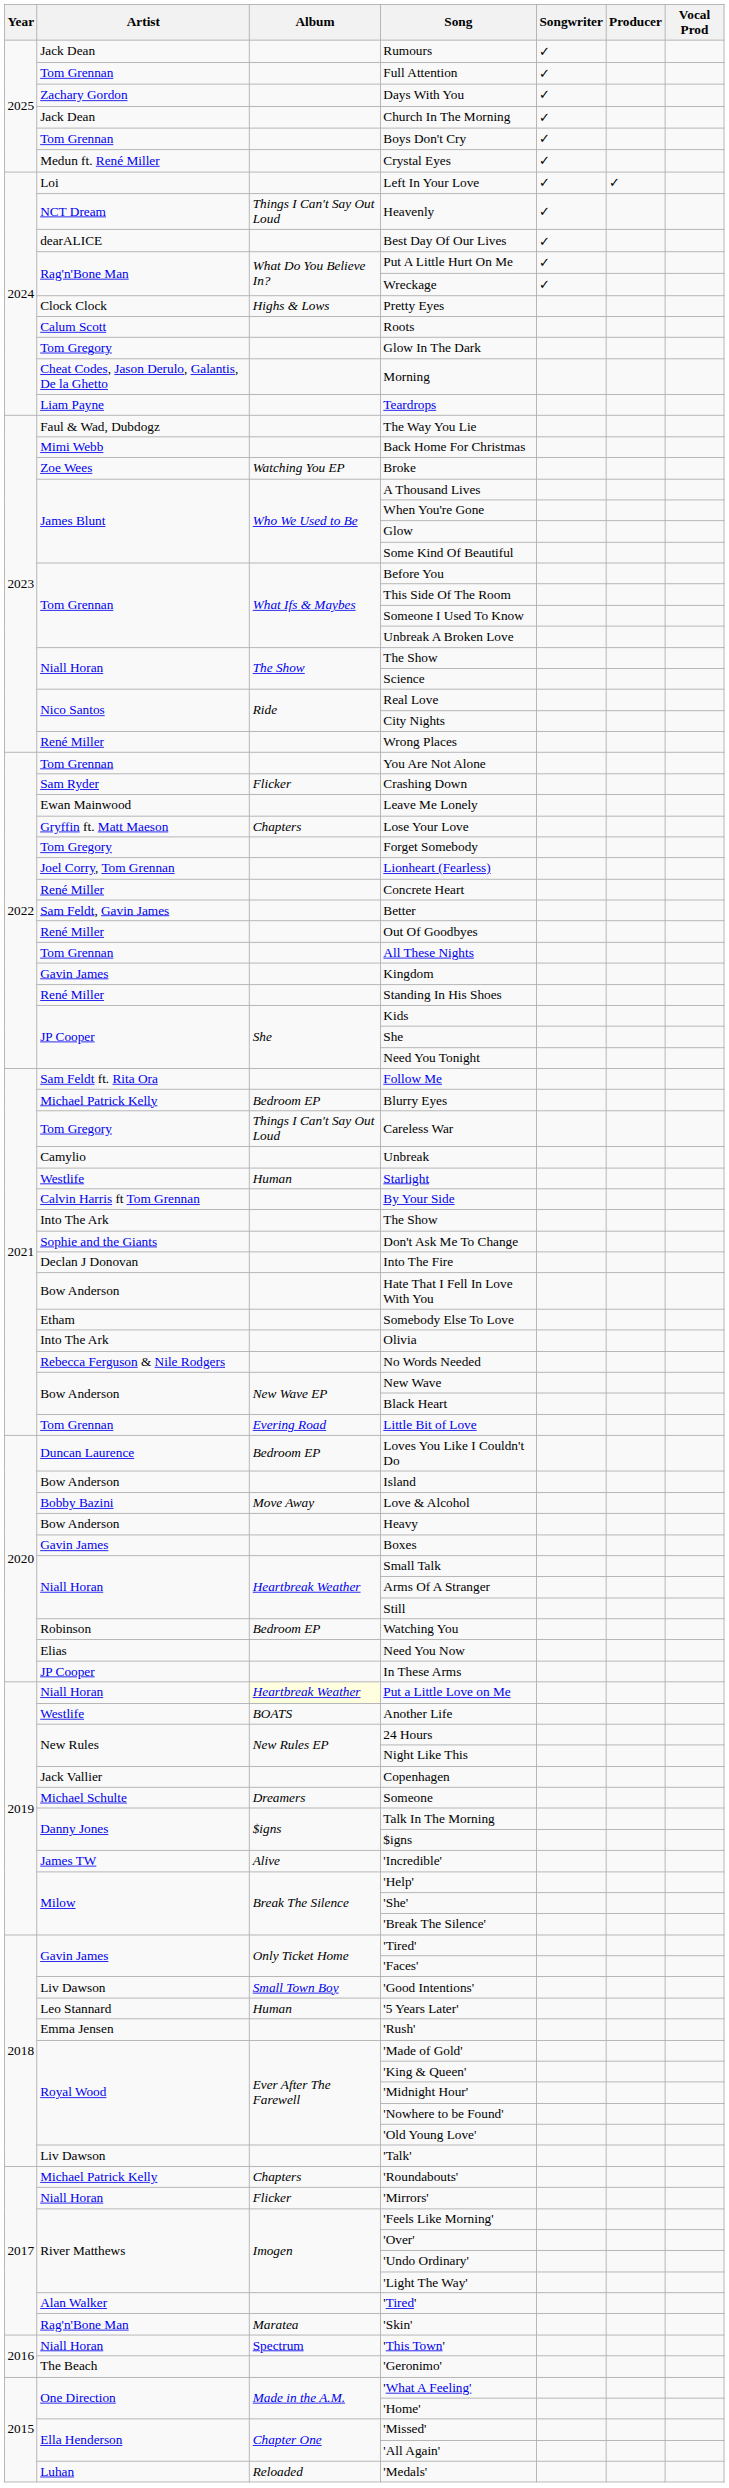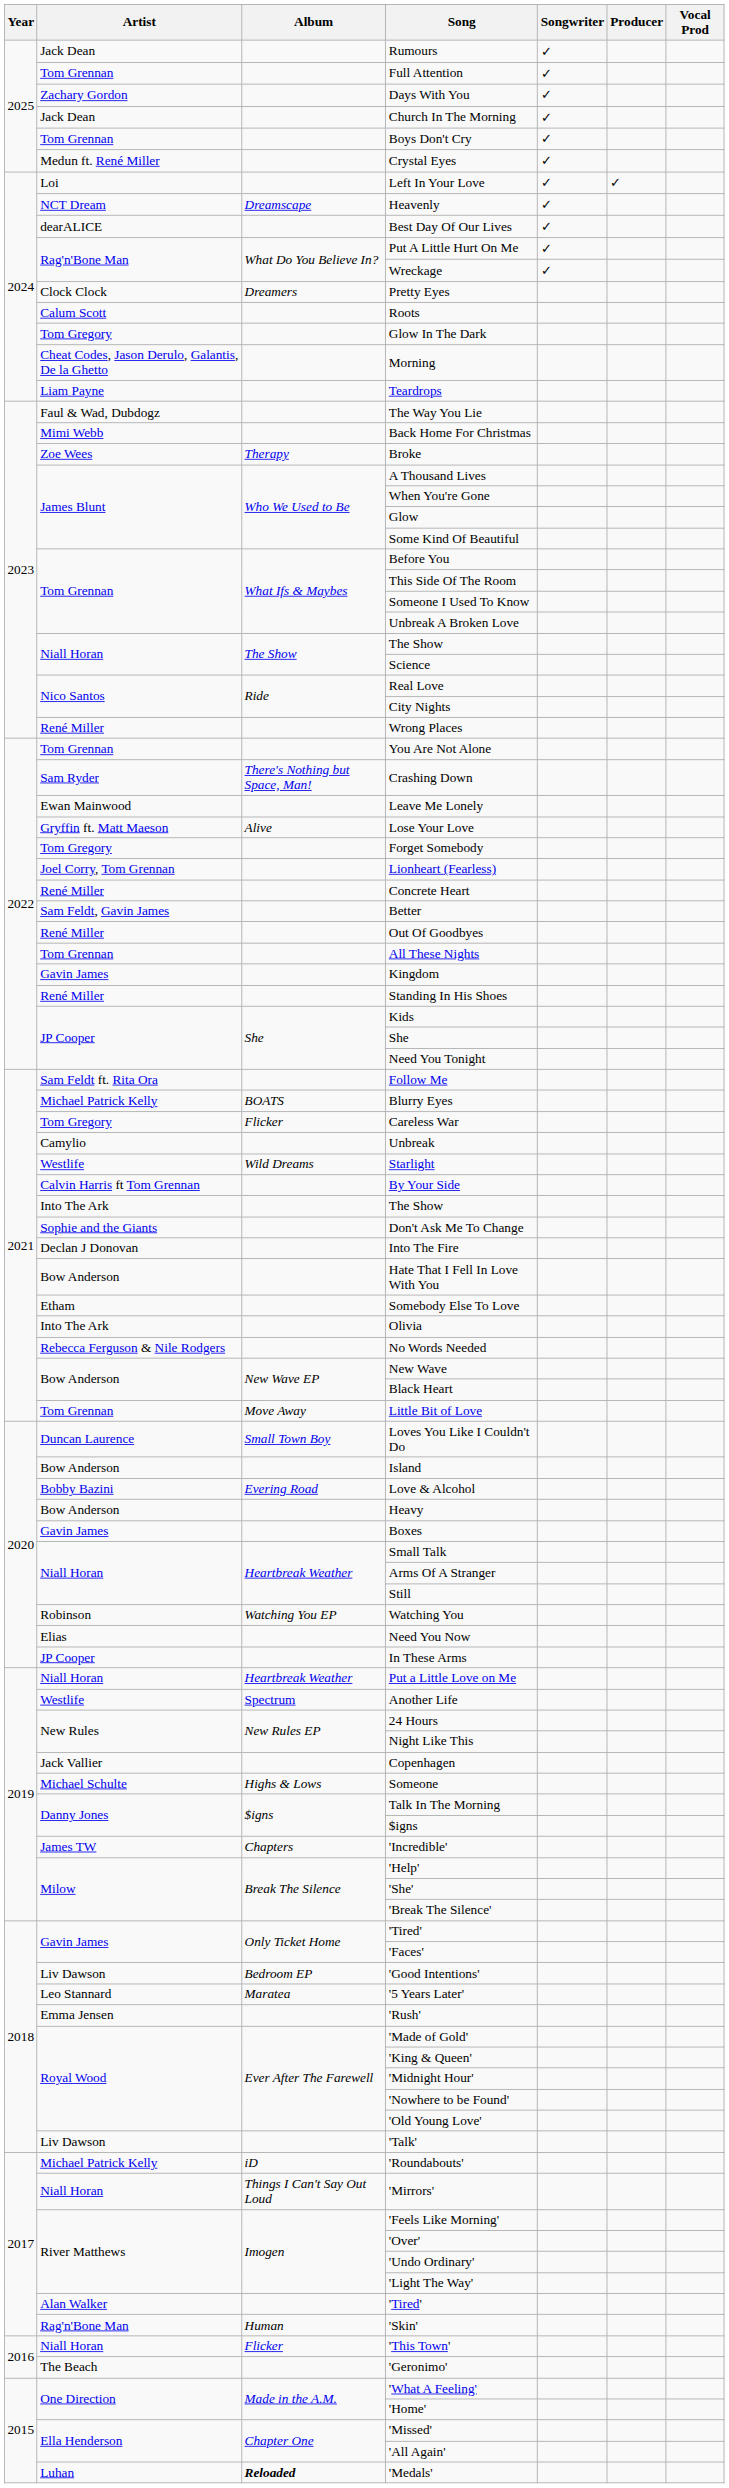 <table class="wikitable">
 <tr>
 <th>Year</th>
 <th>Artist</th>
 <th>Album</th>
 <th>Song</th>
 <th>Songwriter</th>
 <th>Producer</th>
 <th>Vocal Prod</th>
 </tr>
 <tr>
 <td rowspan="6">2025</td>
 <td>Jack Dean</td>
 <td></td>
 <td>Rumours</td>
 <td>✓</td>
 <td></td>
 <td></td>
 </tr>
 <tr>
 <td><a href='#'>Tom Grennan</a></td>
 <td></td>
 <td>Full Attention</td>
 <td>✓</td>
 <td></td>
 <td></td>
 </tr>
 <tr>
 <td><a href='#'>Zachary Gordon</a></td>
 <td></td>
 <td>Days With You</td>
 <td>✓</td>
 <td></td>
 <td></td>
 </tr>
 <tr>
 <td>Jack Dean</td>
 <td></td>
 <td>Church In The Morning</td>
 <td>✓</td>
 <td></td>
 <td></td>
 </tr>
 <tr>
 <td><a href='#'>Tom Grennan</a></td>
 <td></td>
 <td>Boys Don't Cry</td>
 <td>✓</td>
 <td></td>
 <td></td>
 </tr>
 <tr>
 <td>Medun ft. <a href='#'>René Miller</a></td>
 <td></td>
 <td>Crystal Eyes</td>
 <td>✓</td>
 <td></td>
 <td></td>
 </tr>
 <tr>
 <td rowspan="10">2024</td>
 <td>Loi</td>
 <td></td>
 <td>Left In Your Love</td>
 <td>✓</td>
 <td>✓</td>
 <td></td>
 </tr>
 <tr>
 <td><a href='#'>NCT Dream</a></td>
-<td><em>Things I Can't Say Out Loud</em></td>
+<td><a href='#'><em>Dreamscape</em></a></td>
 <td>Heavenly</td>
 <td>✓</td>
 <td></td>
 <td></td>
 </tr>
 <tr>
 <td>dearALICE</td>
 <td></td>
 <td>Best Day Of Our Lives</td>
 <td>✓</td>
 <td></td>
 <td></td>
 </tr>
 <tr>
 <td rowspan="2"><a href='#'>Rag'n'Bone Man</a></td>
 <td rowspan="2"><em>What Do You Believe In?</em></td>
 <td>Put A Little Hurt On Me</td>
 <td>✓</td>
 <td></td>
 <td></td>
 </tr>
 <tr>
 <td>Wreckage</td>
 <td>✓</td>
 <td></td>
 <td></td>
 </tr>
 <tr>
 <td>Clock Clock</td>
-<td><em>Highs & Lows</em></td>
+<td><em>Dreamers</em></td>
 <td>Pretty Eyes</td>
 <td></td>
 <td></td>
 <td></td>
 </tr>
 <tr>
 <td><a href='#'>Calum Scott</a></td>
 <td></td>
 <td>Roots</td>
 <td></td>
 <td></td>
 <td></td>
 </tr>
 <tr>
 <td><a href='#'>Tom Gregory</a></td>
 <td></td>
 <td>Glow In The Dark</td>
 <td></td>
 <td></td>
 <td></td>
 </tr>
 <tr>
 <td><a href='#'>Cheat Codes</a>, <a href='#'>Jason Derulo</a>, <a href='#'>Galantis</a>, <a href='#'>De la Ghetto</a></td>
 <td></td>
 <td>Morning</td>
 <td></td>
 <td></td>
 <td></td>
 </tr>
 <tr>
 <td><a href='#'>Liam Payne</a></td>
 <td></td>
 <td><a href='#'>Teardrops</a></td>
 <td></td>
 <td></td>
 <td></td>
 </tr>
 <tr>
 <td rowspan="16">2023</td>
 <td>Faul & Wad, Dubdogz</td>
 <td></td>
 <td>The Way You Lie</td>
 <td></td>
 <td></td>
 <td></td>
 </tr>
 <tr>
 <td><a href='#'>Mimi Webb</a></td>
 <td></td>
 <td>Back Home For Christmas</td>
 <td></td>
 <td></td>
 <td></td>
 </tr>
 <tr>
 <td><a href='#'>Zoe Wees</a></td>
-<td><em>Watching You EP</em></td>
+<td><a href='#'><em>Therapy</em></a></td>
 <td>Broke</td>
 <td></td>
 <td></td>
 <td></td>
 </tr>
 <tr>
 <td rowspan="4"><a href='#'>James Blunt</a></td>
 <td rowspan="4"><em><a href='#'>Who We Used to Be</a></em></td>
 <td>A Thousand Lives</td>
 <td></td>
 <td></td>
 <td></td>
 </tr>
 <tr>
 <td>When You're Gone</td>
 <td></td>
 <td></td>
 <td></td>
 </tr>
 <tr>
 <td>Glow</td>
 <td></td>
 <td></td>
 <td></td>
 </tr>
 <tr>
 <td>Some Kind Of Beautiful</td>
 <td></td>
 <td></td>
 <td></td>
 </tr>
 <tr>
 <td rowspan="4"><a href='#'>Tom Grennan</a></td>
 <td rowspan="4"><em><a href='#'>What Ifs & Maybes</a></em></td>
 <td>Before You</td>
 <td></td>
 <td></td>
 <td></td>
 </tr>
 <tr>
 <td>This Side Of The Room</td>
 <td></td>
 <td></td>
 <td></td>
 </tr>
 <tr>
 <td>Someone I Used To Know</td>
 <td></td>
 <td></td>
 <td></td>
 </tr>
 <tr>
 <td>Unbreak A Broken Love</td>
 <td></td>
 <td></td>
 <td></td>
 </tr>
 <tr>
 <td rowspan="2"><a href='#'>Niall Horan</a></td>
 <td rowspan="2"><a href='#'><em>The Show</em></a></td>
 <td>The Show</td>
 <td></td>
 <td></td>
 <td></td>
 </tr>
 <tr>
 <td>Science</td>
 <td></td>
 <td></td>
 <td></td>
 </tr>
 <tr>
 <td rowspan="2"><a href='#'>Nico Santos</a></td>
 <td rowspan="2"><em>Ride</em></td>
 <td>Real Love</td>
 <td></td>
 <td></td>
 <td></td>
 </tr>
 <tr>
 <td>City Nights</td>
 <td></td>
 <td></td>
 <td></td>
 </tr>
 <tr>
 <td><a href='#'>René Miller</a></td>
 <td></td>
 <td>Wrong Places</td>
 <td></td>
 <td></td>
 <td></td>
 </tr>
 <tr>
 <td rowspan="15">2022</td>
 <td><a href='#'>Tom Grennan</a></td>
 <td></td>
 <td>You Are Not Alone</td>
 <td></td>
 <td></td>
 <td></td>
 </tr>
 <tr>
 <td><a href='#'>Sam Ryder</a></td>
-<td><em>Flicker</em></td>
+<td><em><a href='#'>There's Nothing but Space, Man!</a></em></td>
 <td>Crashing Down</td>
 <td></td>
 <td></td>
 <td></td>
 </tr>
 <tr>
 <td>Ewan Mainwood</td>
 <td></td>
 <td>Leave Me Lonely</td>
 <td></td>
 <td></td>
 <td></td>
 </tr>
 <tr>
 <td><a href='#'>Gryffin</a> ft. <a href='#'>Matt Maeson</a></td>
-<td><em>Chapters</em></td>
+<td><em>Alive</em></td>
 <td>Lose Your Love</td>
 <td></td>
 <td></td>
 <td></td>
 </tr>
 <tr>
 <td><a href='#'>Tom Gregory</a></td>
 <td></td>
 <td>Forget Somebody</td>
 <td></td>
 <td></td>
 <td></td>
 </tr>
 <tr>
 <td><a href='#'>Joel Corry</a>, <a href='#'>Tom Grennan</a></td>
 <td></td>
 <td><a href='#'>Lionheart (Fearless)</a></td>
 <td></td>
 <td></td>
 <td></td>
 </tr>
 <tr>
 <td><a href='#'>René Miller</a></td>
 <td></td>
 <td>Concrete Heart</td>
 <td></td>
 <td></td>
 <td></td>
 </tr>
 <tr>
 <td><a href='#'>Sam Feldt</a>, <a href='#'>Gavin James</a></td>
 <td></td>
 <td>Better</td>
 <td></td>
 <td></td>
 <td></td>
 </tr>
 <tr>
 <td><a href='#'>René Miller</a></td>
 <td></td>
 <td>Out Of Goodbyes</td>
 <td></td>
 <td></td>
 <td></td>
 </tr>
 <tr>
 <td><a href='#'>Tom Grennan</a></td>
 <td></td>
 <td><a href='#'>All These Nights</a></td>
 <td></td>
 <td></td>
 <td></td>
 </tr>
 <tr>
 <td><a href='#'>Gavin James</a></td>
 <td></td>
 <td>Kingdom</td>
 <td></td>
 <td></td>
 <td></td>
 </tr>
 <tr>
 <td><a href='#'>René Miller</a></td>
 <td></td>
 <td>Standing In His Shoes</td>
 <td></td>
 <td></td>
 <td></td>
 </tr>
 <tr>
 <td rowspan="3"><a href='#'>JP Cooper</a></td>
 <td rowspan="3"><em>She</em></td>
 <td>Kids</td>
 <td></td>
 <td></td>
 <td></td>
 </tr>
 <tr>
 <td>She</td>
 <td></td>
 <td></td>
 <td></td>
 </tr>
 <tr>
 <td>Need You Tonight</td>
 <td></td>
 <td></td>
 <td></td>
 </tr>
 <tr>
 <td rowspan="16">2021</td>
 <td><a href='#'>Sam Feldt</a> ft. <a href='#'>Rita Ora</a></td>
 <td></td>
 <td><a href='#'>Follow Me</a></td>
 <td></td>
 <td></td>
 <td></td>
 </tr>
 <tr>
 <td><a href='#'>Michael Patrick Kelly</a></td>
-<td><em>Bedroom EP</em></td>
+<td><em>BOATS</em></td>
 <td>Blurry Eyes</td>
 <td></td>
 <td></td>
 <td></td>
 </tr>
 <tr>
 <td><a href='#'>Tom Gregory</a></td>
-<td><em>Things I Can't Say Out Loud</em></td>
+<td><em>Flicker</em></td>
 <td>Careless War</td>
 <td></td>
 <td></td>
 <td></td>
 </tr>
 <tr>
 <td>Camylio</td>
 <td></td>
 <td>Unbreak</td>
 <td></td>
 <td></td>
 <td></td>
 </tr>
 <tr>
 <td><a href='#'>Westlife</a></td>
-<td><em>Human</em></td>
+<td><em>Wild Dreams</em></td>
 <td><a href='#'>Starlight</a></td>
 <td></td>
 <td></td>
 <td></td>
 </tr>
 <tr>
 <td><a href='#'>Calvin Harris</a> ft <a href='#'>Tom Grennan</a></td>
 <td></td>
 <td><a href='#'>By Your Side</a></td>
 <td></td>
 <td></td>
 <td></td>
 </tr>
 <tr>
 <td>Into The Ark</td>
 <td></td>
 <td>The Show</td>
 <td></td>
 <td></td>
 <td></td>
 </tr>
 <tr>
 <td><a href='#'>Sophie and the Giants</a></td>
 <td></td>
 <td>Don't Ask Me To Change</td>
 <td></td>
 <td></td>
 <td></td>
 </tr>
 <tr>
 <td>Declan J Donovan</td>
 <td></td>
 <td>Into The Fire</td>
 <td></td>
 <td></td>
 <td></td>
 </tr>
 <tr>
 <td>Bow Anderson</td>
 <td></td>
 <td>Hate That I Fell In Love With You</td>
 <td></td>
 <td></td>
 <td></td>
 </tr>
 <tr>
 <td>Etham</td>
 <td></td>
 <td>Somebody Else To Love</td>
 <td></td>
 <td></td>
 <td></td>
 </tr>
 <tr>
 <td>Into The Ark</td>
 <td></td>
 <td>Olivia</td>
 <td></td>
 <td></td>
 <td></td>
 </tr>
 <tr>
 <td><a href='#'>Rebecca Ferguson</a> & <a href='#'>Nile Rodgers</a></td>
 <td></td>
 <td>No Words Needed</td>
 <td></td>
 <td></td>
 <td></td>
 </tr>
 <tr>
 <td rowspan="2">Bow Anderson</td>
 <td rowspan="2"><em>New Wave EP</em></td>
 <td>New Wave</td>
 <td></td>
 <td></td>
 <td></td>
 </tr>
 <tr>
 <td>Black Heart</td>
 <td></td>
 <td></td>
 <td></td>
 </tr>
 <tr>
 <td><a href='#'>Tom Grennan</a></td>
-<td><em><a href='#'>Evering Road</a></em></td>
+<td><em>Move Away</em></td>
 <td><a href='#'>Little Bit of Love</a></td>
 <td></td>
 <td></td>
 <td></td>
 </tr>
 <tr>
 <td rowspan="11">2020</td>
 <td><a href='#'>Duncan Laurence</a></td>
-<td><em>Bedroom EP</em></td>
+<td><a href='#'><em>Small Town Boy</em></a></td>
 <td>Loves You Like I Couldn't Do</td>
 <td></td>
 <td></td>
 <td></td>
 </tr>
 <tr>
 <td>Bow Anderson</td>
 <td></td>
 <td>Island</td>
 <td></td>
 <td></td>
 <td></td>
 </tr>
 <tr>
 <td><a href='#'>Bobby Bazini</a></td>
-<td><em>Move Away</em></td>
+<td><em><a href='#'>Evering Road</a></em></td>
 <td>Love & Alcohol</td>
 <td></td>
 <td></td>
 <td></td>
 </tr>
 <tr>
 <td>Bow Anderson</td>
 <td></td>
 <td>Heavy</td>
 <td></td>
 <td></td>
 <td></td>
 </tr>
 <tr>
 <td><a href='#'>Gavin James</a></td>
 <td></td>
 <td>Boxes</td>
 <td></td>
 <td></td>
 <td></td>
 </tr>
 <tr>
 <td rowspan="3"><a href='#'>Niall Horan</a></td>
 <td rowspan="3"><em><a href='#'>Heartbreak Weather</a></em></td>
 <td>Small Talk</td>
 <td></td>
 <td></td>
 <td></td>
 </tr>
 <tr>
 <td>Arms Of A Stranger</td>
 <td></td>
 <td></td>
 <td></td>
 </tr>
 <tr>
 <td>Still</td>
 <td></td>
 <td></td>
 <td></td>
 </tr>
 <tr>
 <td>Robinson</td>
-<td><em>Bedroom EP</em></td>
+<td><em>Watching You EP</em></td>
 <td>Watching You</td>
 <td></td>
 <td></td>
 <td></td>
 </tr>
 <tr>
 <td>Elias</td>
 <td></td>
 <td>Need You Now</td>
 <td></td>
 <td></td>
 <td></td>
 </tr>
 <tr>
 <td><a href='#'>JP Cooper</a></td>
 <td></td>
 <td>In These Arms</td>
 <td></td>
 <td></td>
 <td></td>
 </tr>
 <tr>
 <td rowspan="12">2019</td>
 <td><a href='#'>Niall Horan</a></td>
-<td style="background: lightyellow;"><em><a href='#'>Heartbreak Weather</a></em></td>
+<td><em><a href='#'>Heartbreak Weather</a></em></td>
 <td><a href='#'>Put a Little Love on Me</a></td>
 <td></td>
 <td></td>
 <td></td>
 </tr>
 <tr>
 <td><a href='#'>Westlife</a></td>
-<td><em>BOATS</em></td>
+<td><a href='#'>Spectrum</a></td>
 <td>Another Life</td>
 <td></td>
 <td></td>
 <td></td>
 </tr>
 <tr>
 <td rowspan="2">New Rules</td>
 <td rowspan="2"><em>New Rules EP</em></td>
 <td>24 Hours</td>
 <td></td>
 <td></td>
 <td></td>
 </tr>
 <tr>
 <td>Night Like This</td>
 <td></td>
 <td></td>
 <td></td>
 </tr>
 <tr>
 <td>Jack Vallier</td>
 <td></td>
 <td>Copenhagen</td>
 <td></td>
 <td></td>
 <td></td>
 </tr>
 <tr>
 <td><a href='#'>Michael Schulte</a></td>
-<td><em>Dreamers</em></td>
+<td><em>Highs & Lows</em></td>
 <td>Someone</td>
 <td></td>
 <td></td>
 <td></td>
 </tr>
 <tr>
 <td rowspan="2"><a href='#'>Danny Jones</a></td>
 <td rowspan="2"><em>$igns</em></td>
 <td>Talk In The Morning</td>
 <td></td>
 <td></td>
 <td></td>
 </tr>
 <tr>
 <td>$igns</td>
 <td></td>
 <td></td>
 <td></td>
 </tr>
 <tr>
 <td><a href='#'>James TW</a></td>
-<td><em>Alive</em></td>
+<td><em>Chapters</em></td>
 <td>'Incredible'</td>
 <td></td>
 <td></td>
 <td></td>
 </tr>
 <tr>
 <td rowspan="3"><a href='#'>Milow</a></td>
 <td rowspan="3"><em>Break The Silence</em></td>
 <td>'Help'</td>
 <td></td>
 <td></td>
 <td></td>
 </tr>
 <tr>
 <td>'She'</td>
 <td></td>
 <td></td>
 <td></td>
 </tr>
 <tr>
 <td>'Break The Silence'</td>
 <td></td>
 <td></td>
 <td></td>
 </tr>
 <tr>
 <td rowspan="11">2018</td>
 <td rowspan="2"><a href='#'>Gavin James</a></td>
 <td rowspan="2"><em>Only Ticket Home</em></td>
 <td>'Tired'</td>
 <td></td>
 <td></td>
 <td></td>
 </tr>
 <tr>
 <td>'Faces'</td>
 <td></td>
 <td></td>
 <td></td>
 </tr>
 <tr>
 <td>Liv Dawson</td>
-<td><a href='#'><em>Small Town Boy</em></a></td>
+<td><em>Bedroom EP</em></td>
 <td>'Good Intentions'</td>
 <td></td>
 <td></td>
 <td></td>
 </tr>
 <tr>
 <td>Leo Stannard</td>
-<td><em>Human</em></td>
+<td><em>Maratea</em></td>
 <td>'5 Years Later'</td>
 <td></td>
 <td></td>
 <td></td>
 </tr>
 <tr>
 <td>Emma Jensen</td>
 <td></td>
 <td>'Rush'</td>
 <td></td>
 <td></td>
 <td></td>
 </tr>
 <tr>
 <td rowspan="5"><a href='#'>Royal Wood</a></td>
 <td rowspan="5"><em>Ever After The Farewell</em></td>
 <td>'Made of Gold'</td>
 <td></td>
 <td></td>
 <td></td>
 </tr>
 <tr>
 <td>'King & Queen'</td>
 <td></td>
 <td></td>
 <td></td>
 </tr>
 <tr>
 <td>'Midnight Hour'</td>
 <td></td>
 <td></td>
 <td></td>
 </tr>
 <tr>
 <td>'Nowhere to be Found'</td>
 <td></td>
 <td></td>
 <td></td>
 </tr>
 <tr>
 <td>'Old Young Love'</td>
 <td></td>
 <td></td>
 <td></td>
 </tr>
 <tr>
 <td>Liv Dawson</td>
 <td></td>
 <td>'Talk'</td>
 <td></td>
 <td></td>
 <td></td>
 </tr>
 <tr>
 <td rowspan="8">2017</td>
 <td><a href='#'>Michael Patrick Kelly</a></td>
-<td><em>Chapters</em></td>
+<td><em>iD</em></td>
 <td>'Roundabouts'</td>
 <td></td>
 <td></td>
 <td></td>
 </tr>
 <tr>
 <td><a href='#'>Niall Horan</a></td>
-<td><em>Flicker</em></td>
+<td><em>Things I Can't Say Out Loud</em></td>
 <td>'Mirrors'</td>
 <td></td>
 <td></td>
 <td></td>
 </tr>
 <tr>
 <td rowspan="4">River Matthews</td>
 <td rowspan="4"><em>Imogen</em></td>
 <td>'Feels Like Morning'</td>
 <td></td>
 <td></td>
 <td></td>
 </tr>
 <tr>
 <td>'Over'</td>
 <td></td>
 <td></td>
 <td></td>
 </tr>
 <tr>
 <td>'Undo Ordinary'</td>
 <td></td>
 <td></td>
 <td></td>
 </tr>
 <tr>
 <td>'Light The Way'</td>
 <td></td>
 <td></td>
 <td></td>
 </tr>
 <tr>
 <td><a href='#'>Alan Walker</a></td>
 <td></td>
 <td>'<a href='#'>Tired</a>'</td>
 <td></td>
 <td></td>
 <td></td>
 </tr>
 <tr>
 <td><a href='#'>Rag'n'Bone Man</a></td>
-<td><em>Maratea</em></td>
+<td><em>Human</em></td>
 <td>'Skin'</td>
 <td></td>
 <td></td>
 <td></td>
 </tr>
 <tr>
 <td rowspan="2">2016</td>
 <td><a href='#'>Niall Horan</a></td>
-<td><a href='#'>Spectrum</a></td>
+<td><a href='#'><em>Flicker</em></a></td>
 <td>'<a href='#'>This Town</a>'</td>
 <td></td>
 <td></td>
 <td></td>
 </tr>
 <tr>
 <td>The Beach</td>
 <td></td>
 <td>'Geronimo'</td>
 <td></td>
 <td></td>
 <td></td>
 </tr>
 <tr>
 <td rowspan="5">2015</td>
 <td rowspan="2"><a href='#'>One Direction</a></td>
 <td rowspan="2"><em><a href='#'>Made in the A.M.</a></em></td>
 <td>'<a href='#'>What A Feeling'</a></td>
 <td></td>
 <td></td>
 <td></td>
 </tr>
 <tr>
 <td>'Home'</td>
 <td></td>
 <td></td>
 <td></td>
 </tr>
 <tr>
 <td rowspan="2"><a href='#'>Ella Henderson</a></td>
 <td rowspan="2"><a href='#'><em>Chapter One</em></a></td>
 <td>'Missed'</td>
 <td></td>
 <td></td>
 <td></td>
 </tr>
 <tr>
 <td>'All Again'</td>
 <td></td>
 <td></td>
 <td></td>
 </tr>
 <tr>
 <td><a href='#'>Luhan</a></td>
-<td><em>Reloaded</em></td>
+<td><strong><em>Reloaded</em></strong></td>
 <td>'Medals'</td>
 <td></td>
 <td></td>
 <td></td>
 </tr>
 </table>
